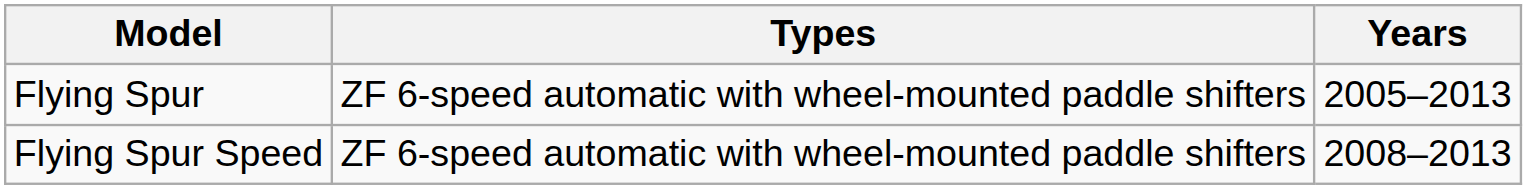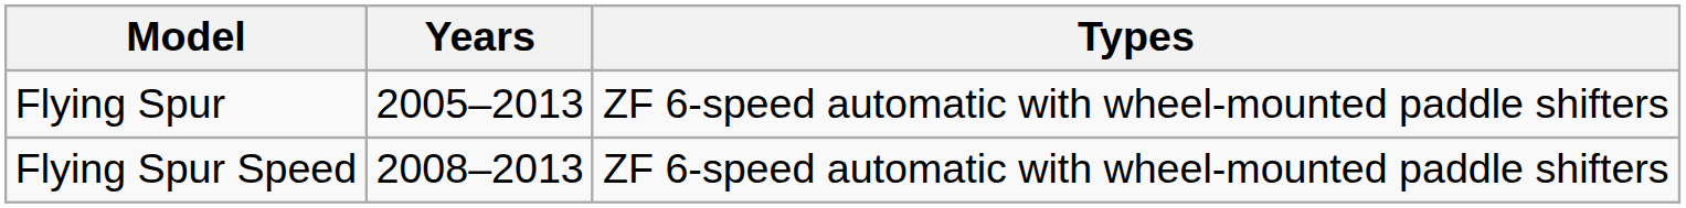 <table class="wikitable sortable collapsible">
 <tr>
 <th>Model</th>
+<th>Years</th>
 <th>Types</th>
-<th>Years</th>
 </tr>
 <tr>
 <td>Flying Spur</td>
+<td>2005–2013</td>
 <td>ZF 6-speed automatic with wheel-mounted paddle shifters</td>
-<td>2005–2013</td>
 </tr>
 <tr>
 <td>Flying Spur Speed</td>
+<td>2008–2013</td>
 <td>ZF 6-speed automatic with wheel-mounted paddle shifters</td>
-<td>2008–2013</td>
 </tr>
 </table>
